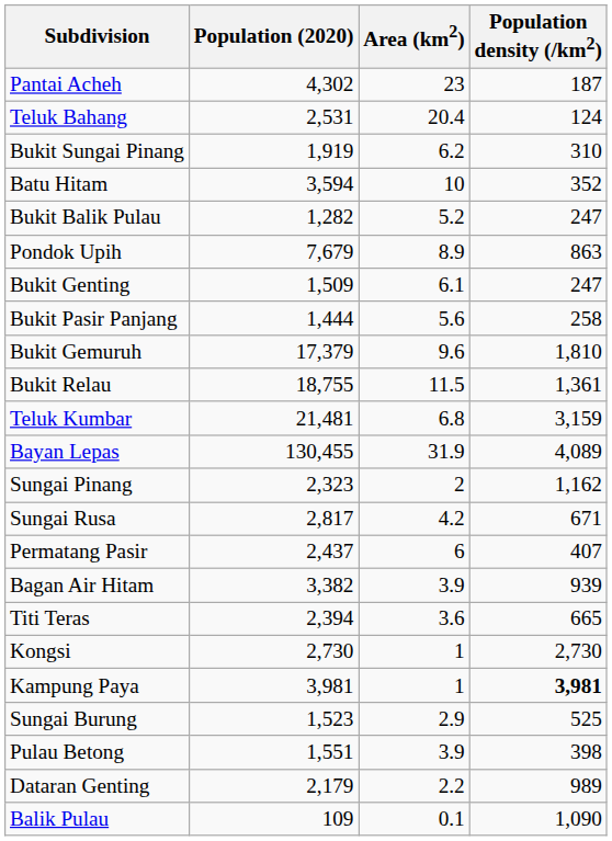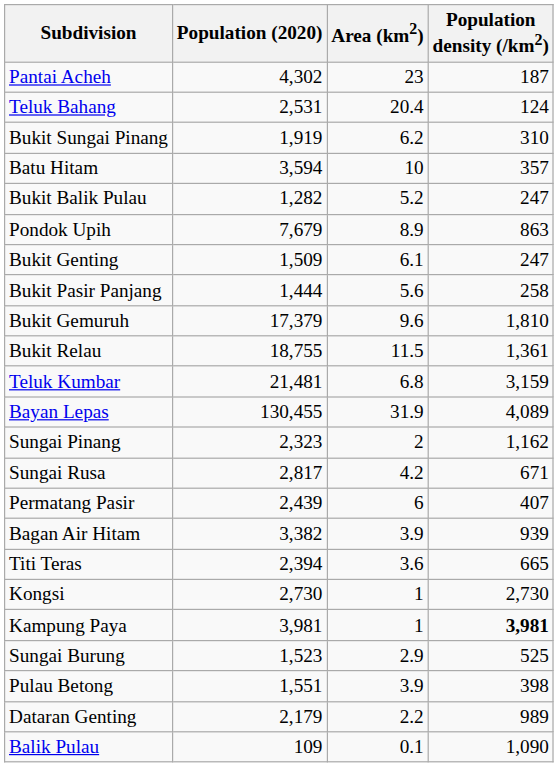 <table class="wikitable sortable mw-collapsible">
 <tr>
 <th>Subdivision</th>
 <th>Population (2020)</th>
 <th>Area (km<sup>2</sup>)</th>
 <th>Population<br>density (/km<sup>2</sup>)</th>
 </tr>
 <tr>
 <td><a href='#'>Pantai Acheh</a></td>
 <td align="right">4,302</td>
 <td align="right">23</td>
 <td align="right">187</td>
 </tr>
 <tr>
 <td><a href='#'>Teluk Bahang</a></td>
 <td align="right">2,531</td>
 <td align="right">20.4</td>
 <td align="right">124</td>
 </tr>
 <tr>
 <td>Bukit Sungai Pinang</td>
 <td align="right">1,919</td>
 <td align="right">6.2</td>
 <td align="right">310</td>
 </tr>
 <tr>
 <td>Batu Hitam</td>
 <td align="right">3,594</td>
 <td align="right">10</td>
-<td align="right">352</td>
+<td align="right">357</td>
 </tr>
 <tr>
 <td>Bukit Balik Pulau</td>
 <td align="right">1,282</td>
 <td align="right">5.2</td>
 <td align="right">247</td>
 </tr>
 <tr>
 <td>Pondok Upih</td>
 <td align="right">7,679</td>
 <td align="right">8.9</td>
 <td align="right">863</td>
 </tr>
 <tr>
 <td>Bukit Genting</td>
 <td align="right">1,509</td>
 <td align="right">6.1</td>
 <td align="right">247</td>
 </tr>
 <tr>
 <td>Bukit Pasir Panjang</td>
 <td align="right">1,444</td>
 <td align="right">5.6</td>
 <td align="right">258</td>
 </tr>
 <tr>
 <td>Bukit Gemuruh</td>
 <td align="right">17,379</td>
 <td align="right">9.6</td>
 <td align="right">1,810</td>
 </tr>
 <tr>
 <td>Bukit Relau</td>
 <td align="right">18,755</td>
 <td align="right">11.5</td>
 <td align="right">1,361</td>
 </tr>
 <tr>
 <td><a href='#'>Teluk Kumbar</a></td>
 <td align="right">21,481</td>
 <td align="right">6.8</td>
 <td align="right">3,159</td>
 </tr>
 <tr>
 <td><a href='#'>Bayan Lepas</a></td>
 <td align="right">130,455</td>
 <td align="right">31.9</td>
 <td align="right">4,089</td>
 </tr>
 <tr>
 <td>Sungai Pinang</td>
 <td align="right">2,323</td>
 <td align="right">2</td>
 <td align="right">1,162</td>
 </tr>
 <tr>
 <td>Sungai Rusa</td>
 <td align="right">2,817</td>
 <td align="right">4.2</td>
 <td align="right">671</td>
 </tr>
 <tr>
 <td>Permatang Pasir</td>
-<td align="right">2,437</td>
+<td align="right">2,439</td>
 <td align="right">6</td>
 <td align="right">407</td>
 </tr>
 <tr>
 <td>Bagan Air Hitam</td>
 <td align="right">3,382</td>
 <td align="right">3.9</td>
 <td align="right">939</td>
 </tr>
 <tr>
 <td>Titi Teras</td>
 <td align="right">2,394</td>
 <td align="right">3.6</td>
 <td align="right">665</td>
 </tr>
 <tr>
 <td>Kongsi</td>
 <td align="right">2,730</td>
 <td align="right">1</td>
 <td align="right">2,730</td>
 </tr>
 <tr>
 <td>Kampung Paya</td>
 <td align="right">3,981</td>
 <td align="right">1</td>
 <td align="right"><strong>3,981</strong></td>
 </tr>
 <tr>
 <td>Sungai Burung</td>
 <td align="right">1,523</td>
 <td align="right">2.9</td>
 <td align="right">525</td>
 </tr>
 <tr>
 <td>Pulau Betong</td>
 <td align="right">1,551</td>
 <td align="right">3.9</td>
 <td align="right">398</td>
 </tr>
 <tr>
 <td>Dataran Genting</td>
 <td align="right">2,179</td>
 <td align="right">2.2</td>
 <td align="right">989</td>
 </tr>
 <tr>
 <td><a href='#'>Balik Pulau</a></td>
 <td align="right">109</td>
 <td align="right">0.1</td>
 <td align="right">1,090</td>
 </tr>
 </table>
